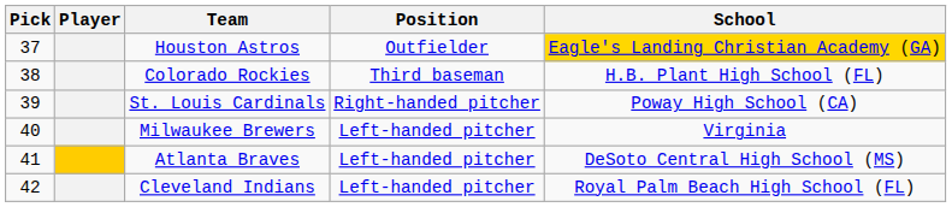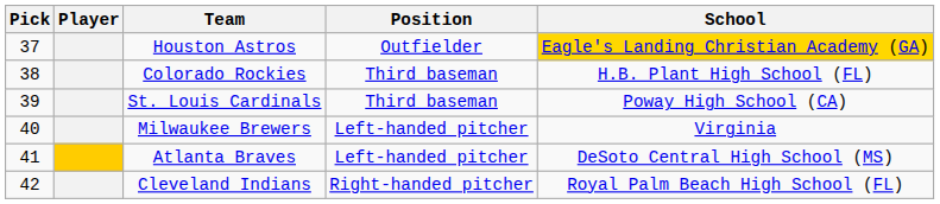 <table class="wikitable sortable plainrowheaders" style="text-align:center; width=74%">
 <tr>
 <th scope="col">Pick</th>
 <th scope="col">Player</th>
 <th scope="col">Team</th>
 <th scope="col">Position</th>
 <th scope="col">School</th>
 </tr>
 <tr>
 <td>37</td>
 <th scope="row" style="text-align:center"></th>
 <td><a href='#'>Houston Astros</a></td>
 <td><a href='#'>Outfielder</a></td>
 <td style="background: gold;"><a href='#'>Eagle's Landing Christian Academy</a> (<a href='#'>GA</a>)</td>
 </tr>
 <tr>
 <td>38</td>
 <th scope="row" style="text-align:center"></th>
 <td><a href='#'>Colorado Rockies</a></td>
 <td><a href='#'>Third baseman</a></td>
 <td><a href='#'>H.B. Plant High School</a> (<a href='#'>FL</a>)</td>
 </tr>
 <tr>
 <td>39</td>
 <th scope="row" style="text-align:center"></th>
 <td><a href='#'>St. Louis Cardinals</a></td>
-<td><a href='#'>Right-handed pitcher</a></td>
+<td><a href='#'>Third baseman</a></td>
 <td><a href='#'>Poway High School</a> (<a href='#'>CA</a>)</td>
 </tr>
 <tr>
 <td>40</td>
 <th scope="row" style="text-align:center"></th>
 <td><a href='#'>Milwaukee Brewers</a></td>
 <td><a href='#'>Left-handed pitcher</a></td>
 <td><a href='#'>Virginia</a></td>
 </tr>
 <tr>
 <td>41</td>
 <th scope="row" style="text-align:center; background-color:#FFCC00"></th>
 <td><a href='#'>Atlanta Braves</a></td>
 <td><a href='#'>Left-handed pitcher</a></td>
 <td><a href='#'>DeSoto Central High School</a> (<a href='#'>MS</a>)</td>
 </tr>
 <tr>
 <td>42</td>
 <th scope="row" style="text-align:center"></th>
 <td><a href='#'>Cleveland Indians</a></td>
-<td><a href='#'>Left-handed pitcher</a></td>
+<td><a href='#'>Right-handed pitcher</a></td>
 <td><a href='#'>Royal Palm Beach High School</a> (<a href='#'>FL</a>)</td>
 </tr>
 </table>
